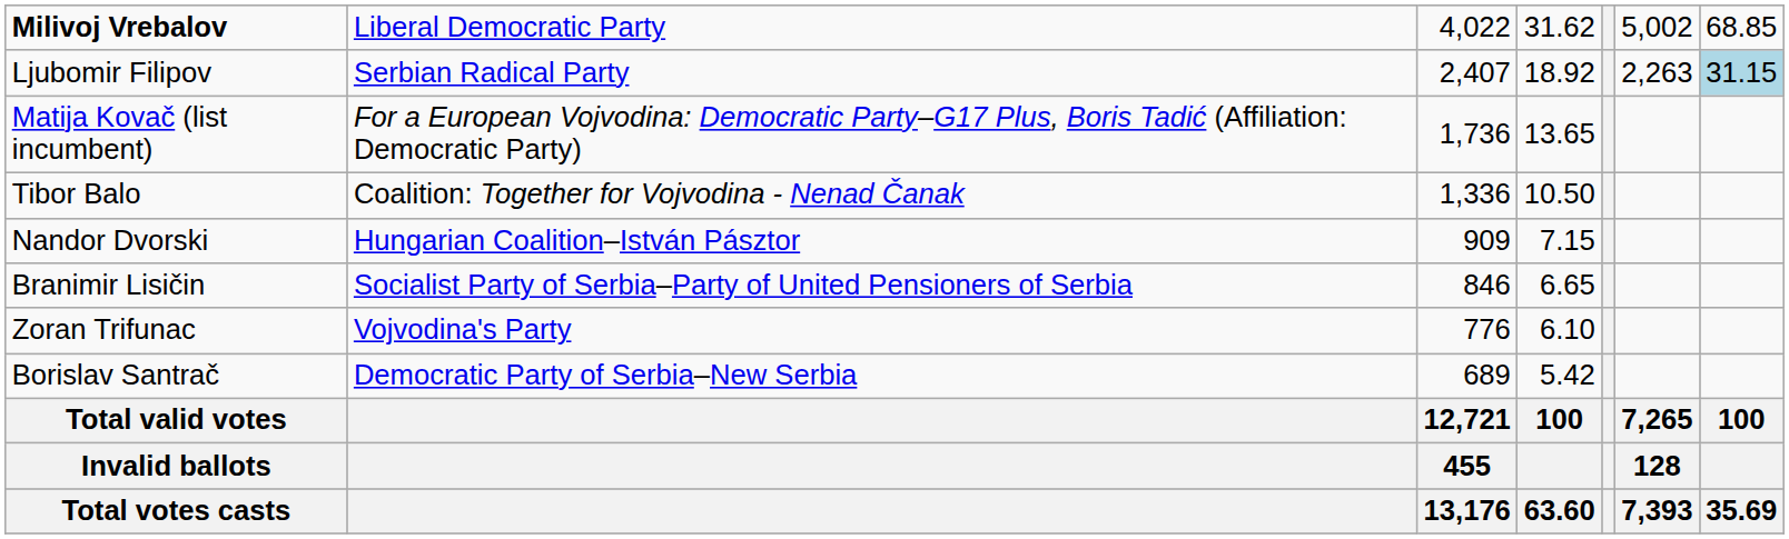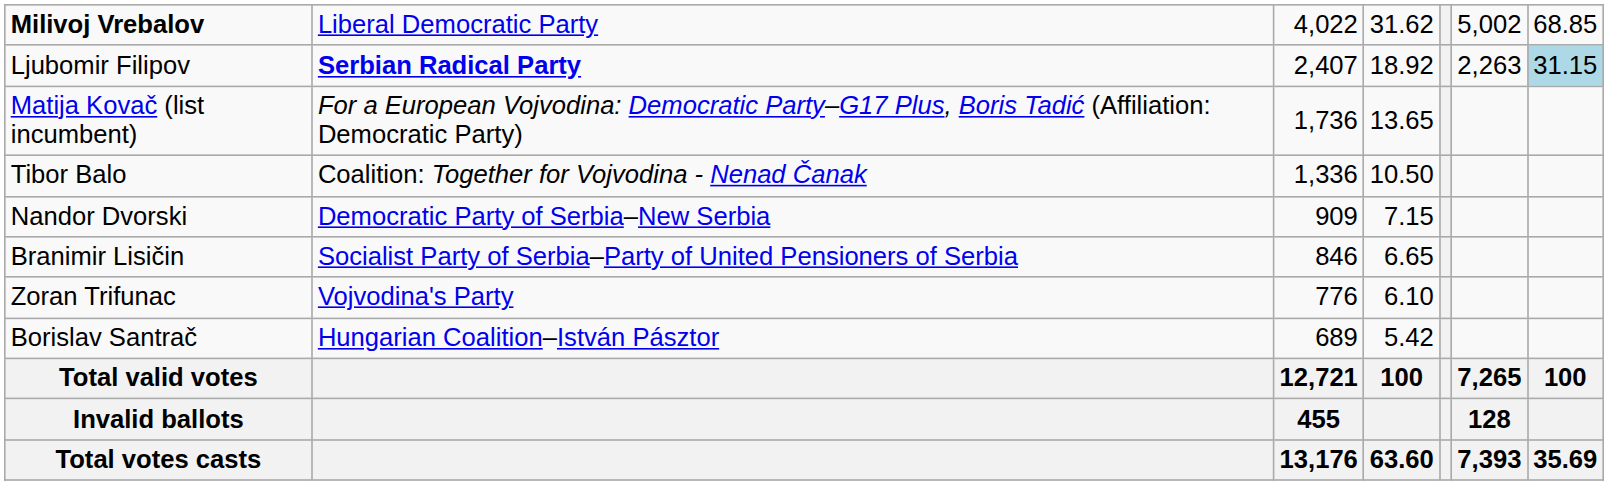 <table style="width:1000px;" class="wikitable">
 <tr>
 <td align="left"><strong>Milivoj Vrebalov</strong></td>
 <td align="left"><a href='#'>Liberal Democratic Party</a></td>
 <td align="right">4,022</td>
 <td align="right">31.62</td>
 <th align="left"></th>
 <td align="right">5,002</td>
 <td align="right">68.85</td>
 </tr>
 <tr>
 <td align="left">Ljubomir Filipov</td>
-<td align="left"><a href='#'>Serbian Radical Party</a></td>
+<td align="left"><strong><a href='#'>Serbian Radical Party</a></strong></td>
 <td align="right">2,407</td>
 <td align="right">18.92</td>
 <th align="left"></th>
 <td align="right">2,263</td>
 <td align="right" style="background: lightblue;">31.15</td>
 </tr>
 <tr>
 <td align="left"><a href='#'>Matija Kovač</a> (list incumbent)</td>
 <td align="left"><em>For a European Vojvodina: <a href='#'>Democratic Party</a>–<a href='#'>G17 Plus</a>, <a href='#'>Boris Tadić</a></em> (Affiliation: Democratic Party)</td>
 <td align="right">1,736</td>
 <td align="right">13.65</td>
 <th align="left"></th>
 <td align="right"></td>
 <td align="right"></td>
 </tr>
 <tr>
 <td align="left">Tibor Balo</td>
 <td align="left">Coalition: <em>Together for Vojvodina - <a href='#'>Nenad Čanak</a></em></td>
 <td align="right">1,336</td>
 <td align="right">10.50</td>
 <th align="left"></th>
 <td align="right"></td>
 <td align="right"></td>
 </tr>
 <tr>
 <td align="left">Nandor Dvorski</td>
-<td align="left"><a href='#'>Hungarian Coalition</a>–<a href='#'>István Pásztor</a></td>
+<td align="left"><a href='#'>Democratic Party of Serbia</a>–<a href='#'>New Serbia</a></td>
 <td align="right">909</td>
 <td align="right">7.15</td>
 <th align="left"></th>
 <td align="right"></td>
 <td align="right"></td>
 </tr>
 <tr>
 <td align="left">Branimir Lisičin</td>
 <td align="left"><a href='#'>Socialist Party of Serbia</a>–<a href='#'>Party of United Pensioners of Serbia</a></td>
 <td align="right">846</td>
 <td align="right">6.65</td>
 <th align="left"></th>
 <td align="right"></td>
 <td align="right"></td>
 </tr>
 <tr>
 <td align="left">Zoran Trifunac</td>
 <td align="left"><a href='#'>Vojvodina's Party</a></td>
 <td align="right">776</td>
 <td align="right">6.10</td>
 <th align="left"></th>
 <td align="right"></td>
 <td align="right"></td>
 </tr>
 <tr>
 <td align="left">Borislav Santrač</td>
-<td align="left"><a href='#'>Democratic Party of Serbia</a>–<a href='#'>New Serbia</a></td>
+<td align="left"><a href='#'>Hungarian Coalition</a>–<a href='#'>István Pásztor</a></td>
 <td align="right">689</td>
 <td align="right">5.42</td>
 <th align="left"></th>
 <td align="right"></td>
 <td align="right"></td>
 </tr>
 <tr>
 <th align="left">Total valid votes</th>
 <th align="left"></th>
 <th align="right">12,721</th>
 <th align="right">100</th>
 <th align="left"></th>
 <th align="right">7,265</th>
 <th align="right">100</th>
 </tr>
 <tr>
 <th align="left">Invalid ballots</th>
 <th align="left"></th>
 <th align="right">455</th>
 <th align="right"></th>
 <th align="left"></th>
 <th align="right">128</th>
 <th align="right"></th>
 </tr>
 <tr>
 <th align="left">Total votes casts</th>
 <th align="left"></th>
 <th align="right">13,176</th>
 <th align="right">63.60</th>
 <th align="left"></th>
 <th align="right">7,393</th>
 <th align="right">35.69</th>
 </tr>
 </table>
